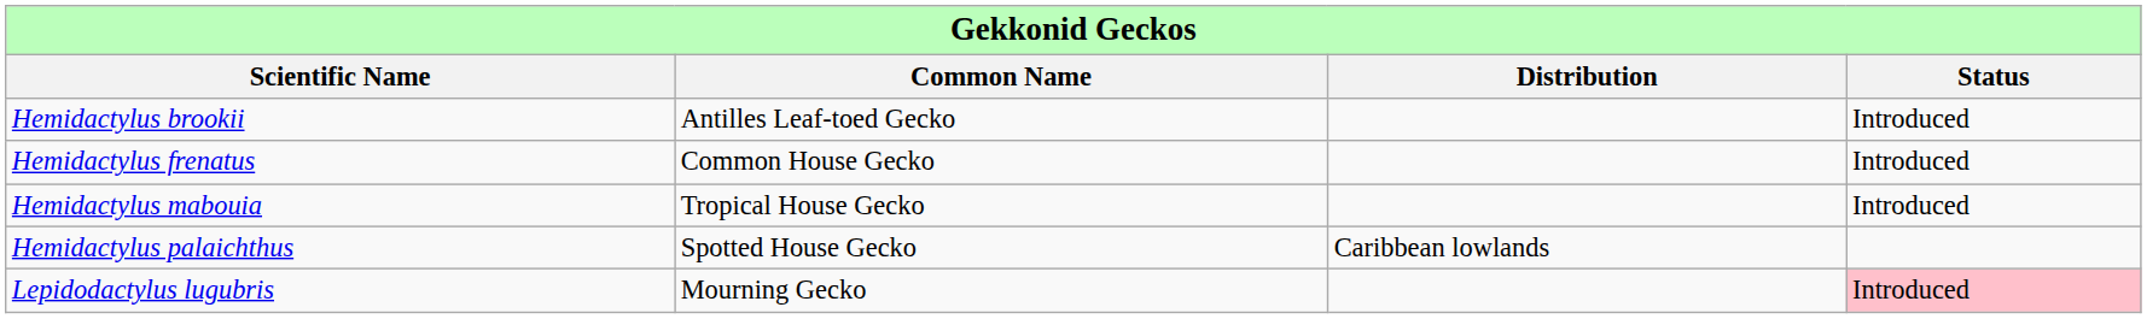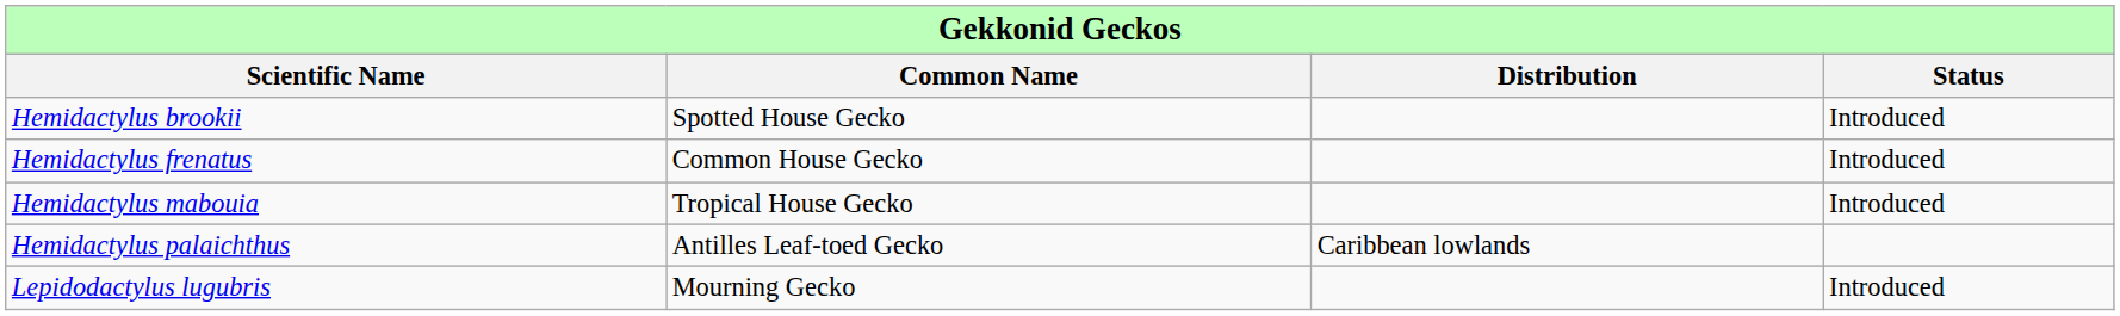 <table class="wikitable" style="width:100%;">
 <tr>
 <td colspan="100%" align="center" bgcolor="#bbffbb"><big><strong>Gekkonid Geckos</strong></big></td>
 </tr>
 <tr>
 <th>Scientific Name</th>
 <th>Common Name</th>
 <th>Distribution</th>
 <th>Status</th>
 </tr>
 <tr>
 <td><em><a href='#'>Hemidactylus brookii</a></em></td>
-<td>Antilles Leaf-toed Gecko</td>
+<td>Spotted House Gecko</td>
 <td></td>
 <td>Introduced</td>
 </tr>
 <tr>
 <td><em><a href='#'>Hemidactylus frenatus</a></em></td>
 <td>Common House Gecko</td>
 <td></td>
 <td>Introduced</td>
 </tr>
 <tr>
 <td><em><a href='#'>Hemidactylus mabouia</a></em></td>
 <td>Tropical House Gecko</td>
 <td></td>
 <td>Introduced</td>
 </tr>
 <tr>
 <td><em><a href='#'>Hemidactylus palaichthus</a></em></td>
-<td>Spotted House Gecko</td>
+<td>Antilles Leaf-toed Gecko</td>
 <td>Caribbean lowlands</td>
 <td></td>
 </tr>
 <tr>
 <td><em><a href='#'>Lepidodactylus lugubris</a></em></td>
 <td>Mourning Gecko</td>
 <td></td>
-<td style="background: pink;">Introduced</td>
+<td>Introduced</td>
 </tr>
 </table>
